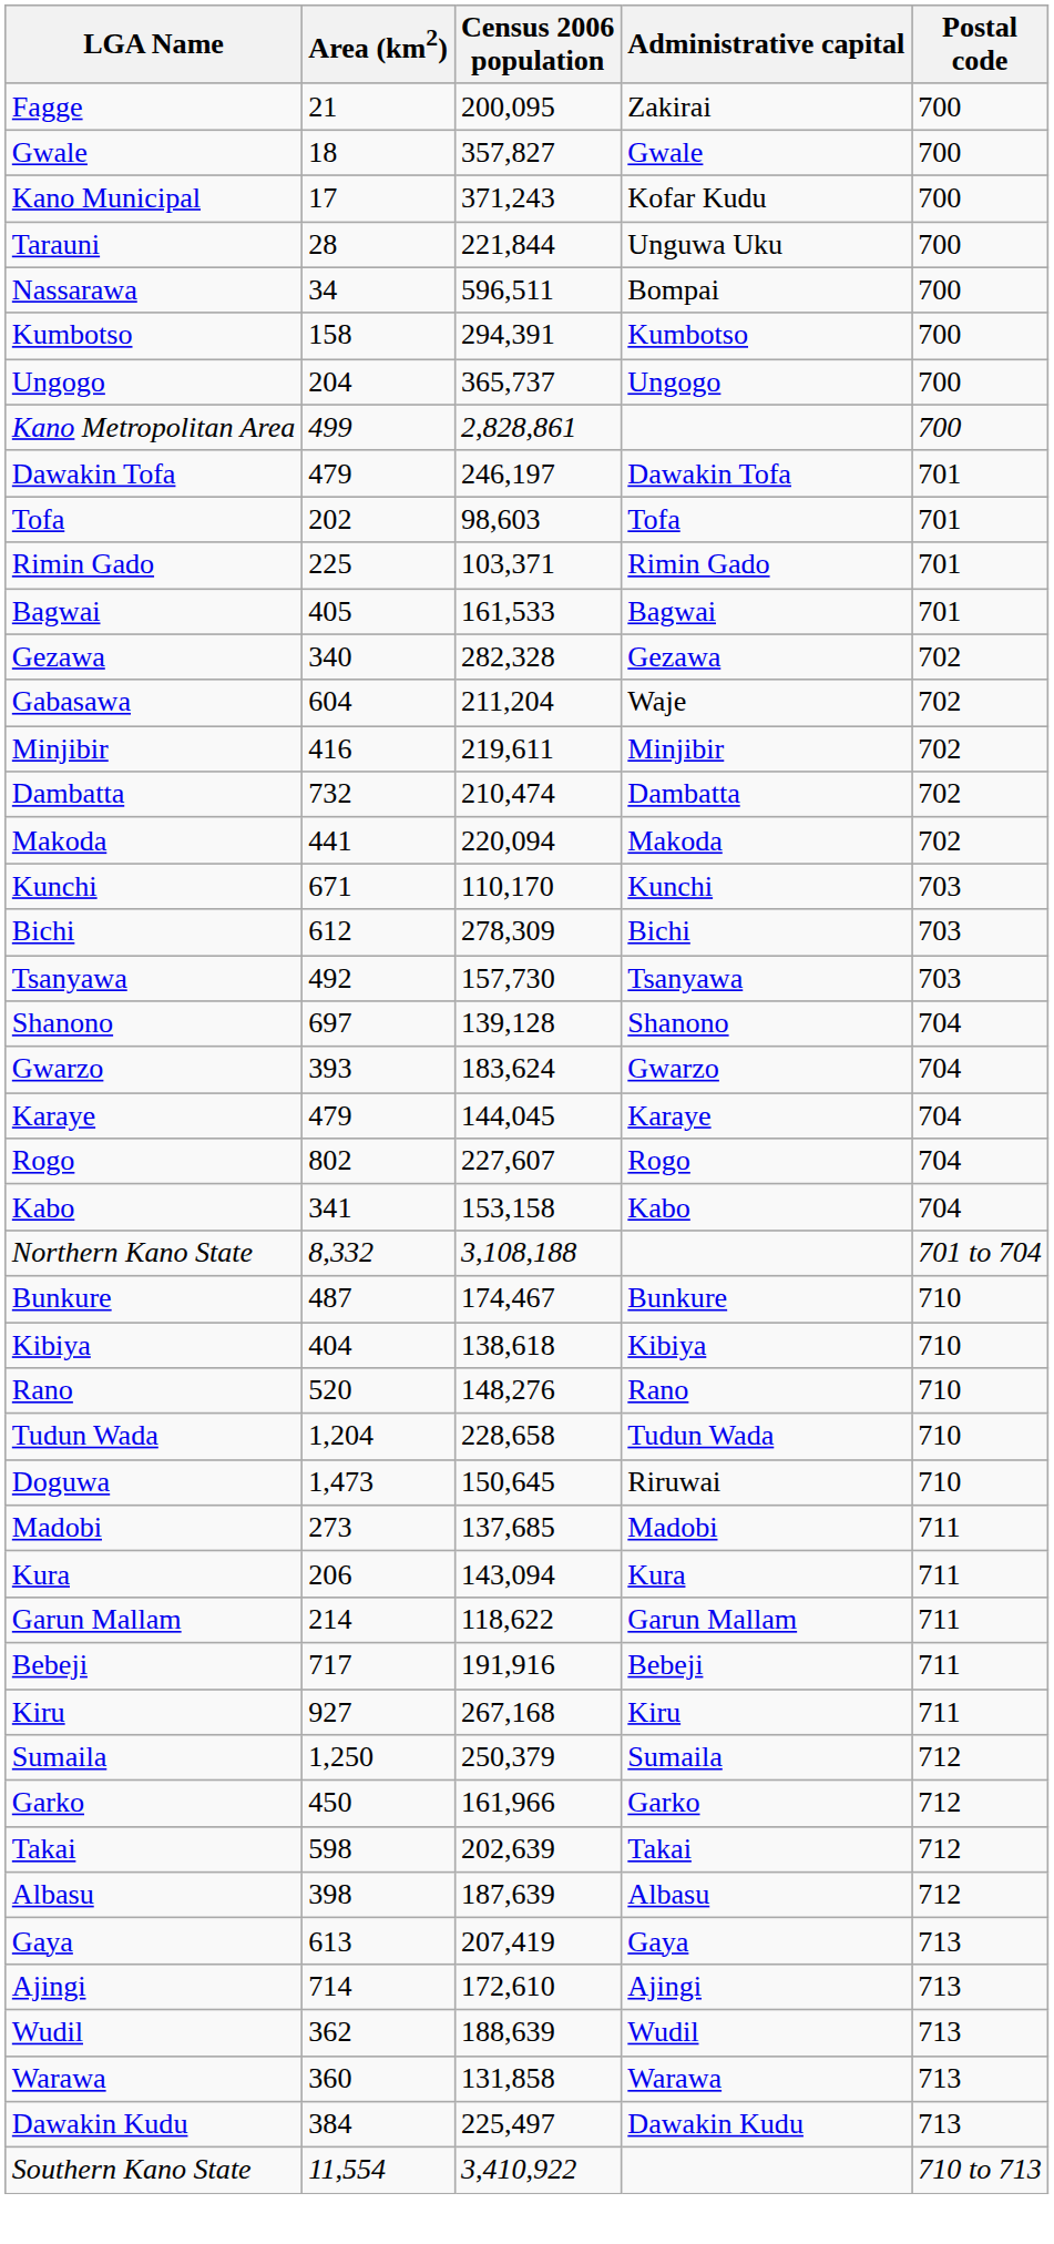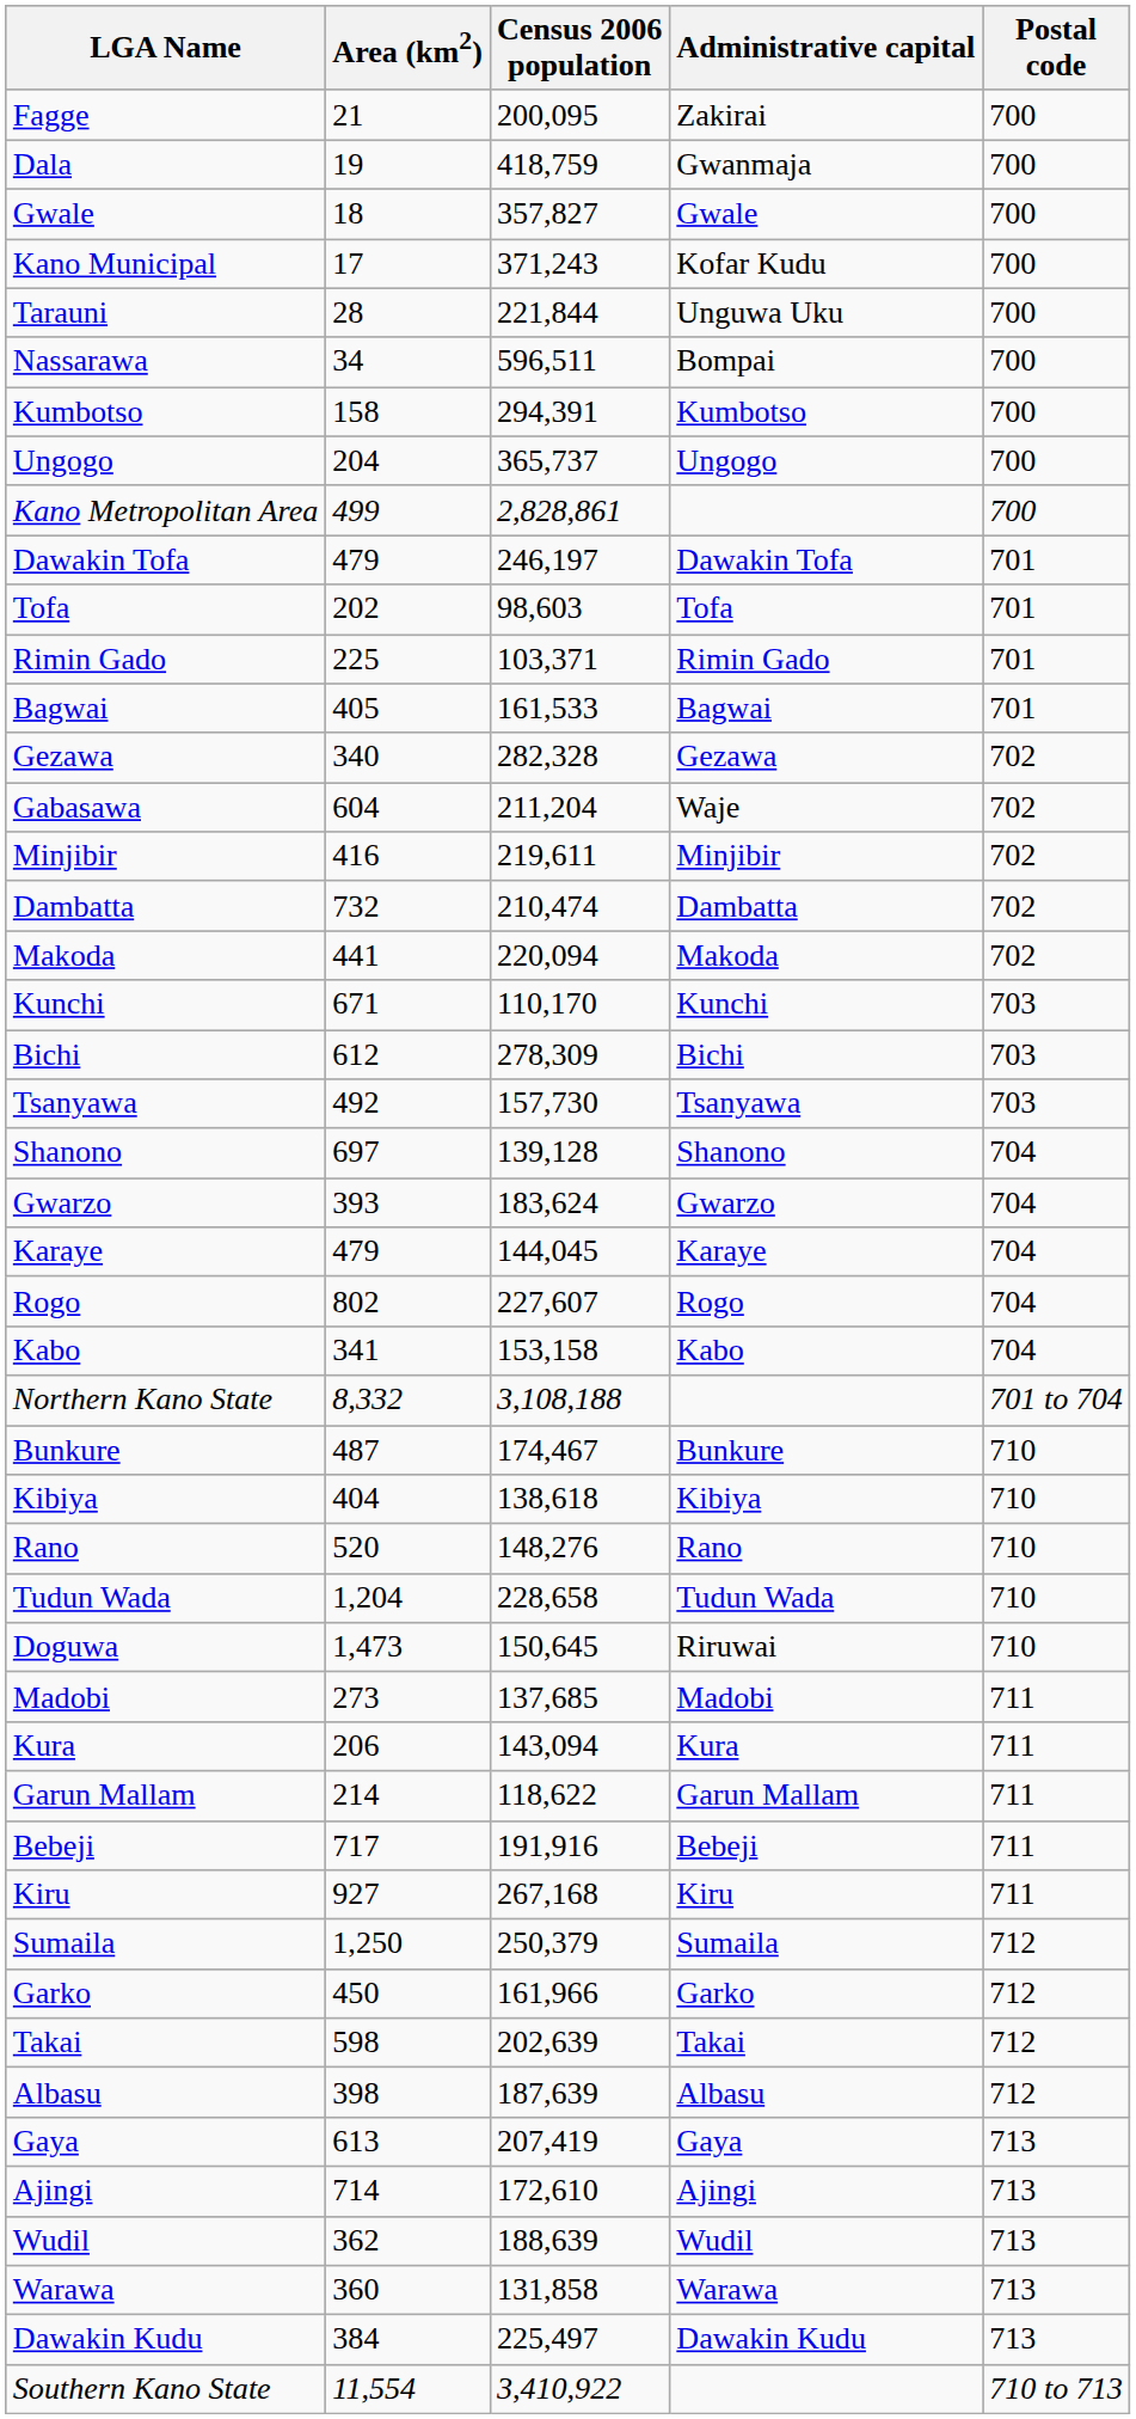 <table class="sortable wikitable">
 <tr>
 <th>LGA Name</th>
 <th>Area (km<sup>2</sup>)</th>
 <th>Census 2006<br>population</th>
 <th>Administrative capital</th>
 <th>Postal<br>code</th>
 </tr>
 <tr>
 <td><a href='#'>Fagge</a></td>
 <td>21</td>
 <td>200,095</td>
 <td>Zakirai</td>
+<td>700</td>
+</tr>
+<tr>
+<td><a href='#'>Dala</a></td>
+<td>19</td>
+<td>418,759</td>
+<td>Gwanmaja</td>
 <td>700</td>
 </tr>
 <tr>
 <td><a href='#'>Gwale</a></td>
 <td>18</td>
 <td>357,827</td>
 <td><a href='#'>Gwale</a></td>
 <td>700</td>
 </tr>
 <tr>
 <td><a href='#'>Kano Municipal</a></td>
 <td>17</td>
 <td>371,243</td>
 <td>Kofar Kudu</td>
 <td>700</td>
 </tr>
 <tr>
 <td><a href='#'>Tarauni</a></td>
 <td>28</td>
 <td>221,844</td>
 <td>Unguwa Uku</td>
 <td>700</td>
 </tr>
 <tr>
 <td><a href='#'>Nassarawa</a></td>
 <td>34</td>
 <td>596,511</td>
 <td>Bompai</td>
 <td>700</td>
 </tr>
 <tr>
 <td><a href='#'>Kumbotso</a></td>
 <td>158</td>
 <td>294,391</td>
 <td><a href='#'>Kumbotso</a></td>
 <td>700</td>
 </tr>
 <tr>
 <td><a href='#'>Ungogo</a></td>
 <td>204</td>
 <td>365,737</td>
 <td><a href='#'>Ungogo</a></td>
 <td>700</td>
 </tr>
 <tr>
 <td><em><a href='#'>Kano</a> Metropolitan Area</em></td>
 <td><em>499</em></td>
 <td><em>2,828,861</em></td>
 <td></td>
 <td><em>700</em></td>
 </tr>
 <tr>
 <td><a href='#'>Dawakin Tofa</a></td>
 <td>479</td>
 <td>246,197</td>
 <td><a href='#'>Dawakin Tofa</a></td>
 <td>701</td>
 </tr>
 <tr>
 <td><a href='#'>Tofa</a></td>
 <td>202</td>
 <td>98,603</td>
 <td><a href='#'>Tofa</a></td>
 <td>701</td>
 </tr>
 <tr>
 <td><a href='#'>Rimin Gado</a></td>
 <td>225</td>
 <td>103,371</td>
 <td><a href='#'>Rimin Gado</a></td>
 <td>701</td>
 </tr>
 <tr>
 <td><a href='#'>Bagwai</a></td>
 <td>405</td>
 <td>161,533</td>
 <td><a href='#'>Bagwai</a></td>
 <td>701</td>
 </tr>
 <tr>
 <td><a href='#'>Gezawa</a></td>
 <td>340</td>
 <td>282,328</td>
 <td><a href='#'>Gezawa</a></td>
 <td>702</td>
 </tr>
 <tr>
 <td><a href='#'>Gabasawa</a></td>
 <td>604</td>
 <td>211,204</td>
 <td>Waje</td>
 <td>702</td>
 </tr>
 <tr>
 <td><a href='#'>Minjibir</a></td>
 <td>416</td>
 <td>219,611</td>
 <td><a href='#'>Minjibir</a></td>
 <td>702</td>
 </tr>
 <tr>
 <td><a href='#'>Dambatta</a></td>
 <td>732</td>
 <td>210,474</td>
 <td><a href='#'>Dambatta</a></td>
 <td>702</td>
 </tr>
 <tr>
 <td><a href='#'>Makoda</a></td>
 <td>441</td>
 <td>220,094</td>
 <td><a href='#'>Makoda</a></td>
 <td>702</td>
 </tr>
 <tr>
 <td><a href='#'>Kunchi</a></td>
 <td>671</td>
 <td>110,170</td>
 <td><a href='#'>Kunchi</a></td>
 <td>703</td>
 </tr>
 <tr>
 <td><a href='#'>Bichi</a></td>
 <td>612</td>
 <td>278,309</td>
 <td><a href='#'>Bichi</a></td>
 <td>703</td>
 </tr>
 <tr>
 <td><a href='#'>Tsanyawa</a></td>
 <td>492</td>
 <td>157,730</td>
 <td><a href='#'>Tsanyawa</a></td>
 <td>703</td>
 </tr>
 <tr>
 <td><a href='#'>Shanono</a></td>
 <td>697</td>
 <td>139,128</td>
 <td><a href='#'>Shanono</a></td>
 <td>704</td>
 </tr>
 <tr>
 <td><a href='#'>Gwarzo</a></td>
 <td>393</td>
 <td>183,624</td>
 <td><a href='#'>Gwarzo</a></td>
 <td>704</td>
 </tr>
 <tr>
 <td><a href='#'>Karaye</a></td>
 <td>479</td>
 <td>144,045</td>
 <td><a href='#'>Karaye</a></td>
 <td>704</td>
 </tr>
 <tr>
 <td><a href='#'>Rogo</a></td>
 <td>802</td>
 <td>227,607</td>
 <td><a href='#'>Rogo</a></td>
 <td>704</td>
 </tr>
 <tr>
 <td><a href='#'>Kabo</a></td>
 <td>341</td>
 <td>153,158</td>
 <td><a href='#'>Kabo</a></td>
 <td>704</td>
 </tr>
 <tr>
 <td><em>Northern Kano State</em></td>
 <td><em>8,332</em></td>
 <td><em>3,108,188</em></td>
 <td></td>
 <td><em>701 to 704</em></td>
 </tr>
 <tr>
 <td><a href='#'>Bunkure</a></td>
 <td>487</td>
 <td>174,467</td>
 <td><a href='#'>Bunkure</a></td>
 <td>710</td>
 </tr>
 <tr>
 <td><a href='#'>Kibiya</a></td>
 <td>404</td>
 <td>138,618</td>
 <td><a href='#'>Kibiya</a></td>
 <td>710</td>
 </tr>
 <tr>
 <td><a href='#'>Rano</a></td>
 <td>520</td>
 <td>148,276</td>
 <td><a href='#'>Rano</a></td>
 <td>710</td>
 </tr>
 <tr>
 <td><a href='#'>Tudun Wada</a></td>
 <td>1,204</td>
 <td>228,658</td>
 <td><a href='#'>Tudun Wada</a></td>
 <td>710</td>
 </tr>
 <tr>
 <td><a href='#'>Doguwa</a></td>
 <td>1,473</td>
 <td>150,645</td>
 <td>Riruwai</td>
 <td>710</td>
 </tr>
 <tr>
 <td><a href='#'>Madobi</a></td>
 <td>273</td>
 <td>137,685</td>
 <td><a href='#'>Madobi</a></td>
 <td>711</td>
 </tr>
 <tr>
 <td><a href='#'>Kura</a></td>
 <td>206</td>
 <td>143,094</td>
 <td><a href='#'>Kura</a></td>
 <td>711</td>
 </tr>
 <tr>
 <td><a href='#'>Garun Mallam</a></td>
 <td>214</td>
 <td>118,622</td>
 <td><a href='#'>Garun Mallam</a></td>
 <td>711</td>
 </tr>
 <tr>
 <td><a href='#'>Bebeji</a></td>
 <td>717</td>
 <td>191,916</td>
 <td><a href='#'>Bebeji</a></td>
 <td>711</td>
 </tr>
 <tr>
 <td><a href='#'>Kiru</a></td>
 <td>927</td>
 <td>267,168</td>
 <td><a href='#'>Kiru</a></td>
 <td>711</td>
 </tr>
 <tr>
 <td><a href='#'>Sumaila</a></td>
 <td>1,250</td>
 <td>250,379</td>
 <td><a href='#'>Sumaila</a></td>
 <td>712</td>
 </tr>
 <tr>
 <td><a href='#'>Garko</a></td>
 <td>450</td>
 <td>161,966</td>
 <td><a href='#'>Garko</a></td>
 <td>712</td>
 </tr>
 <tr>
 <td><a href='#'>Takai</a></td>
 <td>598</td>
 <td>202,639</td>
 <td><a href='#'>Takai</a></td>
 <td>712</td>
 </tr>
 <tr>
 <td><a href='#'>Albasu</a></td>
 <td>398</td>
 <td>187,639</td>
 <td><a href='#'>Albasu</a></td>
 <td>712</td>
 </tr>
 <tr>
 <td><a href='#'>Gaya</a></td>
 <td>613</td>
 <td>207,419</td>
 <td><a href='#'>Gaya</a></td>
 <td>713</td>
 </tr>
 <tr>
 <td><a href='#'>Ajingi</a></td>
 <td>714</td>
 <td>172,610</td>
 <td><a href='#'>Ajingi</a></td>
 <td>713</td>
 </tr>
 <tr>
 <td><a href='#'>Wudil</a></td>
 <td>362</td>
 <td>188,639</td>
 <td><a href='#'>Wudil</a></td>
 <td>713</td>
 </tr>
 <tr>
 <td><a href='#'>Warawa</a></td>
 <td>360</td>
 <td>131,858</td>
 <td><a href='#'>Warawa</a></td>
 <td>713</td>
 </tr>
 <tr>
 <td><a href='#'>Dawakin Kudu</a></td>
 <td>384</td>
 <td>225,497</td>
 <td><a href='#'>Dawakin Kudu</a></td>
 <td>713</td>
 </tr>
 <tr>
 <td><em>Southern Kano State</em></td>
 <td><em>11,554</em></td>
 <td><em>3,410,922</em></td>
 <td></td>
 <td><em>710 to 713</em></td>
 </tr>
 </table>
